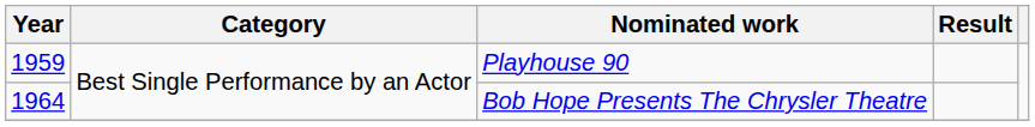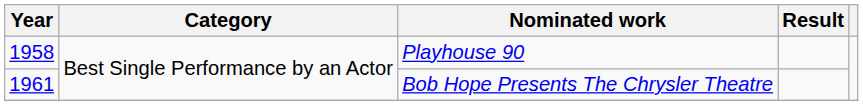 <table class="wikitable">
 <tr>
 <th>Year</th>
 <th>Category</th>
 <th>Nominated work</th>
 <th>Result</th>
 <th></th>
 </tr>
 <tr>
-<td><a href='#'>1959</a></td>
+<td><a href='#'>1958</a></td>
 <td rowspan=2>Best Single Performance by an Actor</td>
 <td><em><a href='#'>Playhouse 90</a></em></td>
 <td></td>
 <td rowspan=2></td>
 </tr>
 <tr>
-<td><a href='#'>1964</a></td>
+<td><a href='#'>1961</a></td>
 <td><em><a href='#'>Bob Hope Presents The Chrysler Theatre</a></em></td>
 <td></td>
 </tr>
 <tr>
 </tr>
 </table>
